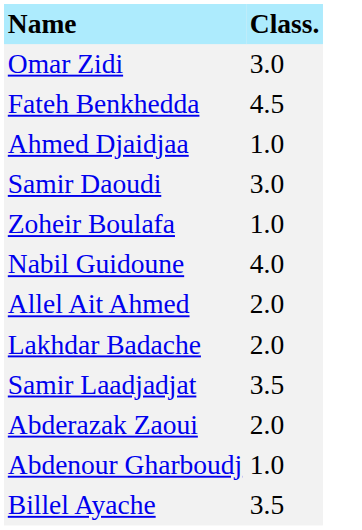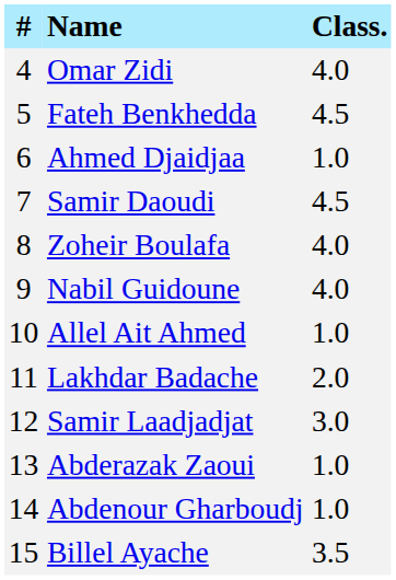 <table border=0 cellpadding=2 cellspacing=0  |- bgcolor=#F2F2F2 style="text-align:center; font-size:90%;">
 <tr bgcolor=#ADEBFD>
+<th>#</th>
 <th align=left>Name</th>
 <th align=left>Class.</th>
 </tr>
 <tr>
+<td>4</td>
 <td align=left><a href='#'>Omar Zidi</a></td>
-<td align=left>3.0</td>
+<td align=left>4.0</td>
 </tr>
 <tr>
+<td>5</td>
 <td align=left><a href='#'>Fateh Benkhedda</a></td>
 <td align=left>4.5</td>
 </tr>
 <tr>
+<td>6</td>
 <td align=left><a href='#'>Ahmed Djaidjaa</a></td>
 <td align=left>1.0</td>
 </tr>
 <tr>
+<td>7</td>
 <td align=left><a href='#'>Samir Daoudi</a></td>
-<td align=left>3.0</td>
+<td align=left>4.5</td>
 </tr>
 <tr>
+<td>8</td>
 <td align=left><a href='#'>Zoheir Boulafa</a></td>
-<td align=left>1.0</td>
+<td align=left>4.0</td>
 </tr>
 <tr>
+<td>9</td>
 <td align=left><a href='#'>Nabil Guidoune</a></td>
 <td align=left>4.0</td>
 </tr>
 <tr>
+<td>10</td>
 <td align=left><a href='#'>Allel Ait Ahmed</a></td>
-<td align=left>2.0</td>
+<td align=left>1.0</td>
 </tr>
 <tr>
+<td>11</td>
 <td align=left><a href='#'>Lakhdar Badache</a></td>
 <td align=left>2.0</td>
 </tr>
 <tr>
+<td>12</td>
 <td align=left><a href='#'>Samir Laadjadjat</a></td>
-<td align=left>3.5</td>
+<td align=left>3.0</td>
 </tr>
 <tr>
+<td>13</td>
 <td align=left><a href='#'>Abderazak Zaoui</a></td>
-<td align=left>2.0</td>
+<td align=left>1.0</td>
 </tr>
 <tr>
+<td>14</td>
 <td align=left><a href='#'>Abdenour Gharboudj</a></td>
 <td align=left>1.0</td>
 </tr>
 <tr>
+<td>15</td>
 <td align=left><a href='#'>Billel Ayache</a></td>
 <td align=left>3.5</td>
 </tr>
 </table>
